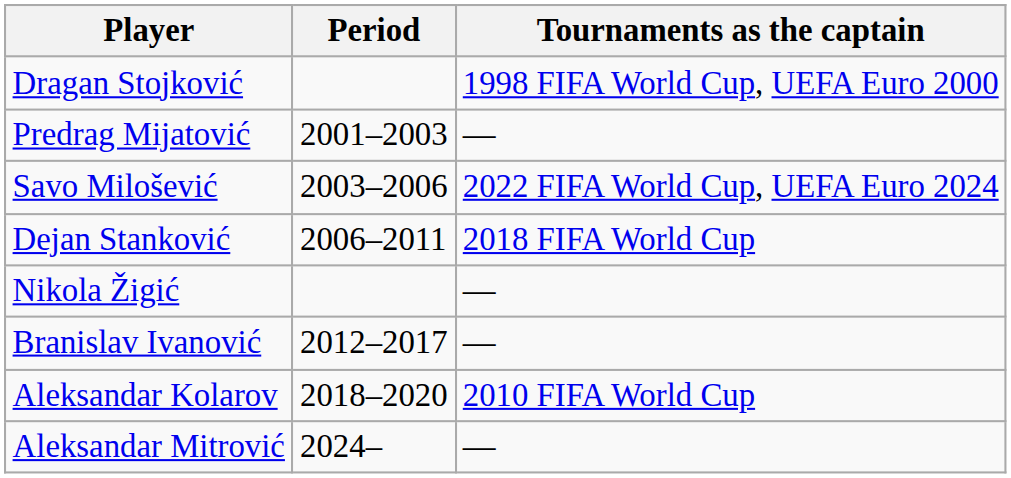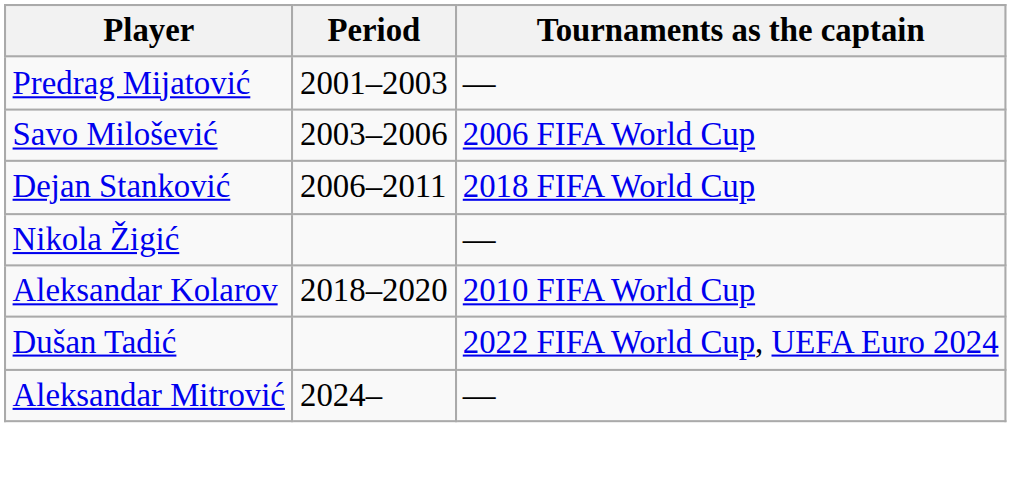 <table class="wikitable" center">
 <tr>
 <th>Player</th>
 <th>Period</th>
 <th>Tournaments as the captain</th>
-</tr>
-<tr>
-<td align=left><a href='#'>Dragan Stojković</a></td>
-<td></td>
-<td><a href='#'>1998 FIFA World Cup</a>, <a href='#'>UEFA Euro 2000</a></td>
 </tr>
 <tr>
 <td align=left><a href='#'>Predrag Mijatović</a></td>
 <td>2001–2003</td>
 <td>—</td>
 </tr>
 <tr>
 <td align=left><a href='#'>Savo Milošević</a></td>
 <td>2003–2006</td>
-<td><a href='#'>2022 FIFA World Cup</a>, <a href='#'>UEFA Euro 2024</a></td>
+<td><a href='#'>2006 FIFA World Cup</a></td>
 </tr>
 <tr>
 <td align=left><a href='#'>Dejan Stanković</a></td>
 <td>2006–2011</td>
 <td><a href='#'>2018 FIFA World Cup</a></td>
 </tr>
 <tr>
 <td align=left><a href='#'>Nikola Žigić</a></td>
 <td></td>
 <td>—</td>
 </tr>
 <tr>
-<td align=left><a href='#'>Branislav Ivanović</a></td>
-<td>2012–2017</td>
-<td>—</td>
-</tr>
-<tr>
 <td align=left><a href='#'>Aleksandar Kolarov</a></td>
 <td>2018–2020</td>
 <td><a href='#'>2010 FIFA World Cup</a></td>
+</tr>
+<tr>
+<td align=left><a href='#'>Dušan Tadić</a></td>
+<td></td>
+<td><a href='#'>2022 FIFA World Cup</a>, <a href='#'>UEFA Euro 2024</a></td>
 </tr>
 <tr>
 <td align=left><a href='#'>Aleksandar Mitrović</a></td>
 <td left>2024–</td>
 <td>—</td>
 </tr>
 </table>
